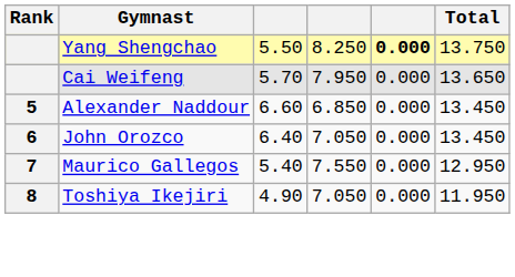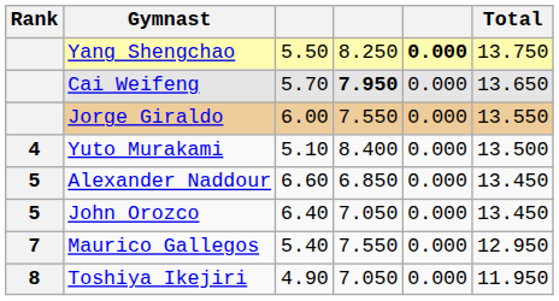 <table class="wikitable sortable" style="text-align:center; font-size:95%">
 <tr>
 <th scope=col>Rank</th>
 <th scope=col>Gymnast</th>
 <th scope=col></th>
 <th scope=col></th>
 <th scope=col></th>
 <th scope=col>Total</th>
 </tr>
 <tr bgcolor=fffcaf>
 <th scope=row style="text-align:center"></th>
 <td align=left><a href='#'>Yang Shengchao</a><br></td>
 <td>5.50</td>
 <td>8.250</td>
 <td><strong>0.000</strong></td>
 <td>13.750</td>
 </tr>
 <tr bgcolor=e5e5e5>
 <th scope=row style="text-align:center"></th>
 <td align=left><a href='#'>Cai Weifeng</a><br></td>
 <td>5.70</td>
-<td>7.950</td>
+<td><strong>7.950</strong></td>
 <td>0.000</td>
 <td>13.650</td>
+</tr>
+<tr bgcolor=eecc99>
+<th scope=row style="text-align:center"></th>
+<td align=left><a href='#'>Jorge Giraldo</a><br></td>
+<td>6.00</td>
+<td>7.550</td>
+<td>0.000</td>
+<td>13.550</td>
+</tr>
+<tr>
+<th scope=row style="text-align:center">4</th>
+<td align=left><a href='#'>Yuto Murakami</a><br></td>
+<td>5.10</td>
+<td>8.400</td>
+<td>0.000</td>
+<td>13.500</td>
 </tr>
 <tr>
 <th scope=row style="text-align:center">5</th>
 <td align=left><a href='#'>Alexander Naddour</a><br></td>
 <td>6.60</td>
 <td>6.850</td>
 <td>0.000</td>
 <td>13.450</td>
 </tr>
 <tr>
-<th scope=row style="text-align:center">6</th>
+<th scope=row style="text-align:center">5</th>
 <td align=left><a href='#'>John Orozco</a><br></td>
 <td>6.40</td>
 <td>7.050</td>
 <td>0.000</td>
 <td>13.450</td>
 </tr>
 <tr>
 <th scope=row style="text-align:center">7</th>
 <td align=left><a href='#'>Maurico Gallegos</a><br></td>
 <td>5.40</td>
 <td>7.550</td>
 <td>0.000</td>
 <td>12.950</td>
 </tr>
 <tr>
 <th scope=row style="text-align:center">8</th>
 <td align=left><a href='#'>Toshiya Ikejiri</a><br></td>
 <td>4.90</td>
 <td>7.050</td>
 <td>0.000</td>
 <td>11.950</td>
 </tr>
 </table>
